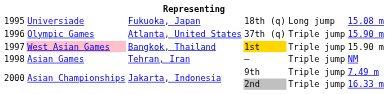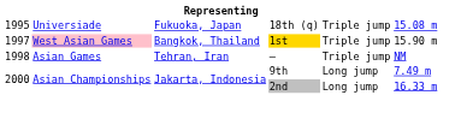 <table>
 <tr>
 <th colspan="6">Representing </th>
 </tr>
 <tr>
 <td>1995</td>
 <td><a href='#'>Universiade</a></td>
 <td><a href='#'>Fukuoka, Japan</a></td>
 <td>18th (q)</td>
-<td>Long jump</td>
+<td>Triple jump</td>
 <td><a href='#'>15.08 m</a></td>
-</tr>
-<tr>
-<td>1996</td>
-<td><a href='#'>Olympic Games</a></td>
-<td><a href='#'>Atlanta, United States</a></td>
-<td>37th (q)</td>
-<td>Triple jump</td>
-<td><a href='#'>15.90 m</a></td>
 </tr>
 <tr>
 <td>1997</td>
 <td style="background: pink;"><a href='#'>West Asian Games</a></td>
 <td><a href='#'>Bangkok, Thailand</a></td>
 <td bgcolor=gold>1st</td>
 <td>Triple jump</td>
 <td>15.90 m</td>
 </tr>
 <tr>
 <td>1998</td>
 <td><a href='#'>Asian Games</a></td>
 <td><a href='#'>Tehran, Iran</a></td>
 <td>–</td>
 <td>Triple jump</td>
 <td><a href='#'>NM</a></td>
 </tr>
 <tr>
 <td rowspan=2>2000</td>
 <td rowspan=2><a href='#'>Asian Championships</a></td>
 <td rowspan=2><a href='#'>Jakarta, Indonesia</a></td>
 <td>9th</td>
-<td>Triple jump</td>
+<td>Long jump</td>
 <td><a href='#'>7.49 m</a></td>
 </tr>
 <tr>
 <td bgcolor="silver">2nd</td>
-<td>Triple jump</td>
+<td>Long jump</td>
 <td><a href='#'>16.33 m</a></td>
 </tr>
 </table>
